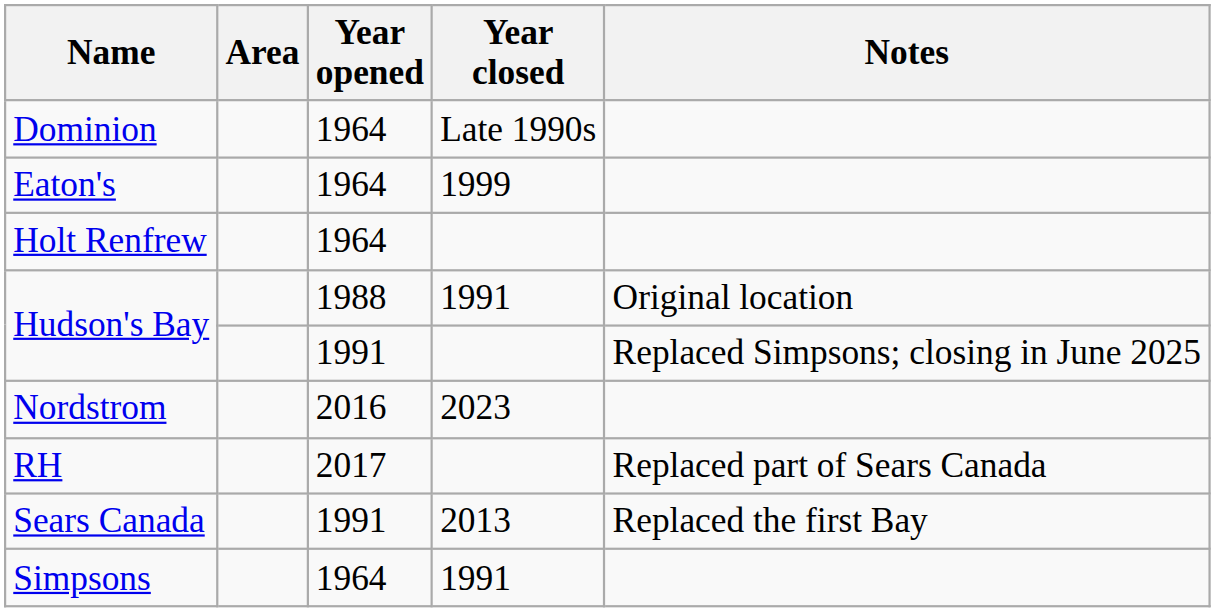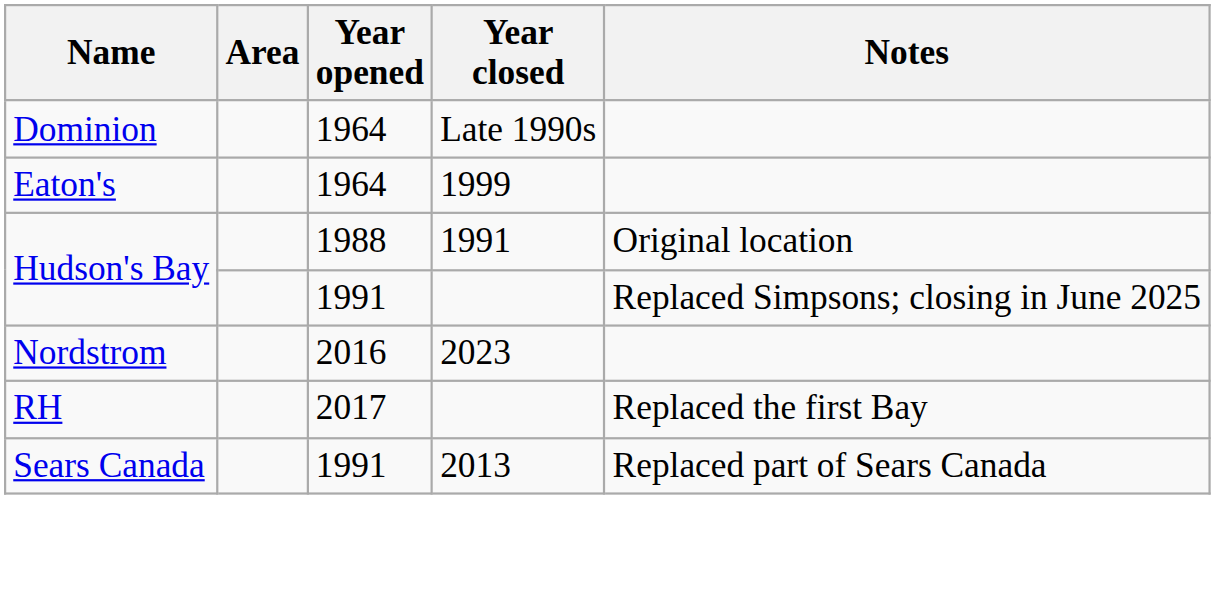 <table class="wikitable sortable">
 <tr>
 <th>Name</th>
 <th>Area</th>
 <th>Year<br>opened</th>
 <th>Year<br>closed</th>
 <th class="unsortable">Notes</th>
 </tr>
 <tr>
 <td><a href='#'>Dominion</a></td>
 <td></td>
 <td>1964</td>
 <td>Late 1990s</td>
 <td></td>
 </tr>
 <tr>
 <td><a href='#'>Eaton's</a></td>
 <td></td>
 <td>1964</td>
 <td>1999</td>
-<td></td>
-</tr>
-<tr>
-<td><a href='#'>Holt Renfrew</a></td>
-<td></td>
-<td>1964</td>
-<td></td>
 <td></td>
 </tr>
 <tr>
 <td rowspan="2"><a href='#'>Hudson's Bay</a></td>
 <td></td>
 <td>1988</td>
 <td>1991</td>
 <td>Original location</td>
 </tr>
 <tr>
 <td></td>
 <td>1991</td>
 <td></td>
 <td>Replaced Simpsons; closing in June 2025</td>
 </tr>
 <tr>
 <td><a href='#'>Nordstrom</a></td>
 <td></td>
 <td>2016</td>
 <td>2023</td>
 <td></td>
 </tr>
 <tr>
 <td><a href='#'>RH</a></td>
 <td></td>
 <td>2017</td>
 <td></td>
-<td>Replaced part of Sears Canada</td>
+<td>Replaced the first Bay</td>
 </tr>
 <tr>
 <td><a href='#'>Sears Canada</a></td>
 <td></td>
 <td>1991</td>
 <td>2013</td>
-<td>Replaced the first Bay</td>
-</tr>
-<tr>
-<td><a href='#'>Simpsons</a></td>
-<td></td>
-<td>1964</td>
-<td>1991</td>
-<td></td>
+<td>Replaced part of Sears Canada</td>
 </tr>
 </table>
